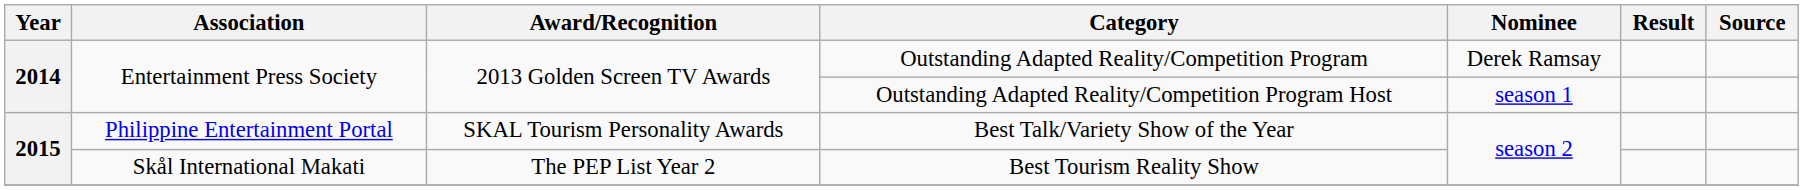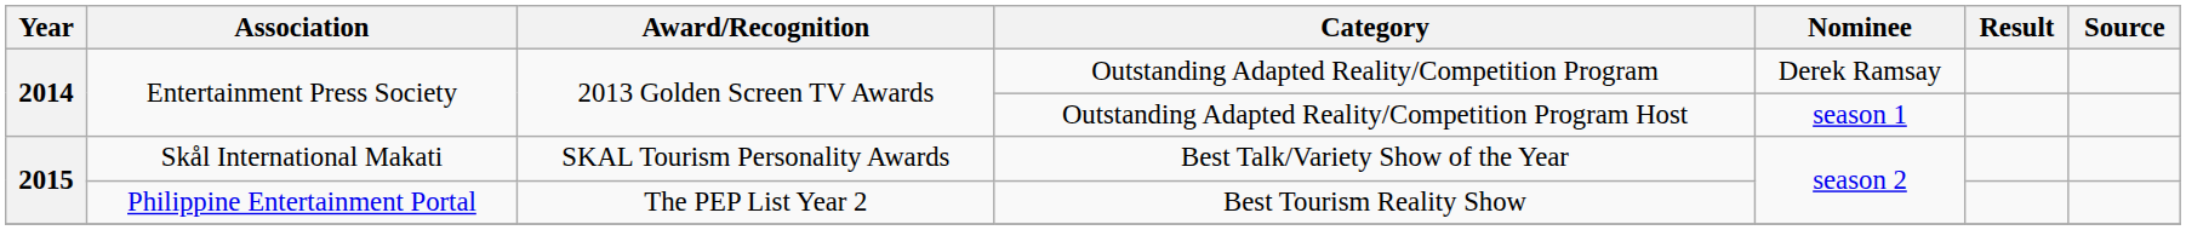 <table class="wikitable" style="text-align:center; font-size:100%; line-height:18px;"  width="100%">
 <tr>
 <th>Year</th>
 <th>Association</th>
 <th>Award/Recognition</th>
 <th>Category</th>
 <th>Nominee</th>
 <th>Result</th>
 <th>Source</th>
 </tr>
 <tr>
 <th rowspan="2">2014</th>
 <td rowspan="2">Entertainment Press Society</td>
 <td rowspan="2">2013 Golden Screen TV Awards</td>
 <td>Outstanding Adapted Reality/Competition Program</td>
 <td>Derek Ramsay</td>
 <td></td>
 <td></td>
 </tr>
 <tr>
 <td>Outstanding Adapted Reality/Competition Program Host</td>
 <td><a href='#'>season 1</a></td>
 <td></td>
 <td></td>
 </tr>
 <tr>
 <th rowspan="2">2015</th>
-<td rowspan="1"><a href='#'>Philippine Entertainment Portal</a></td>
+<td rowspan="1">Skål International Makati</td>
 <td rowspan="1">SKAL Tourism Personality Awards</td>
 <td>Best Talk/Variety Show of the Year</td>
 <td rowspan="2"><a href='#'>season 2</a></td>
 <td></td>
 <td></td>
 </tr>
 <tr>
-<td rowspan="1">Skål International Makati</td>
+<td rowspan="1"><a href='#'>Philippine Entertainment Portal</a></td>
 <td rowspan="1">The PEP List Year 2</td>
 <td>Best Tourism Reality Show</td>
 <td></td>
 <td></td>
 </tr>
 <tr>
 </tr>
 </table>
